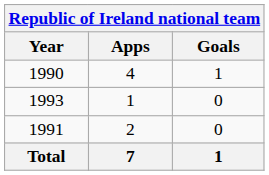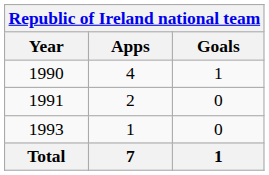 <table class="wikitable" style="text-align:center">
 <tr>
 <th colspan=3><a href='#'>Republic of Ireland national team</a></th>
 </tr>
 <tr>
 <th>Year</th>
 <th>Apps</th>
 <th>Goals</th>
 </tr>
 <tr>
 <td>1990</td>
 <td>4</td>
 <td>1</td>
 </tr>
 <tr>
-<td>1993</td>
-<td>1</td>
+<td>1991</td>
+<td>2</td>
 <td>0</td>
 </tr>
 <tr>
-<td>1991</td>
-<td>2</td>
+<td>1993</td>
+<td>1</td>
 <td>0</td>
 </tr>
 <tr>
 <th>Total</th>
 <th>7</th>
 <th>1</th>
 </tr>
 </table>
